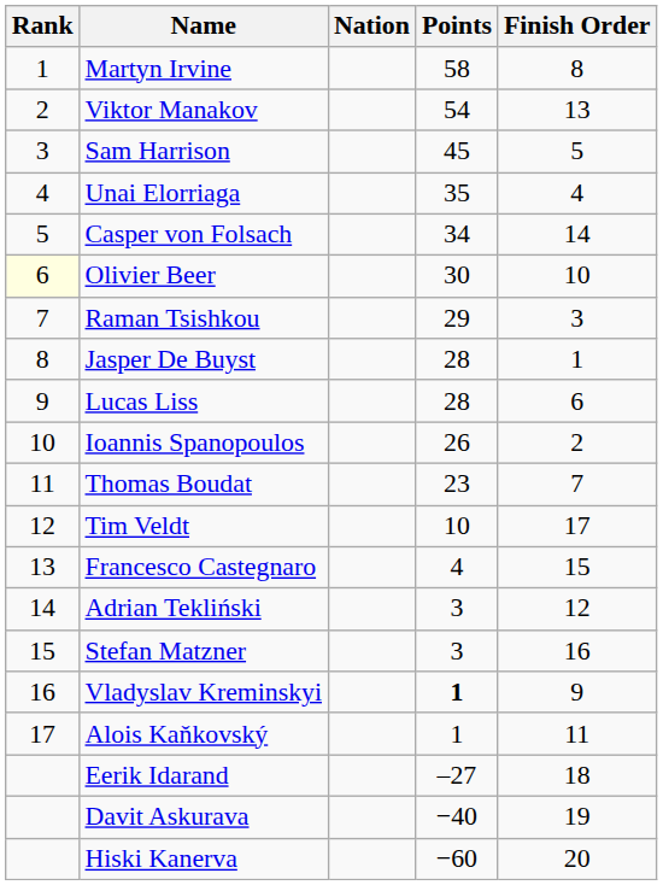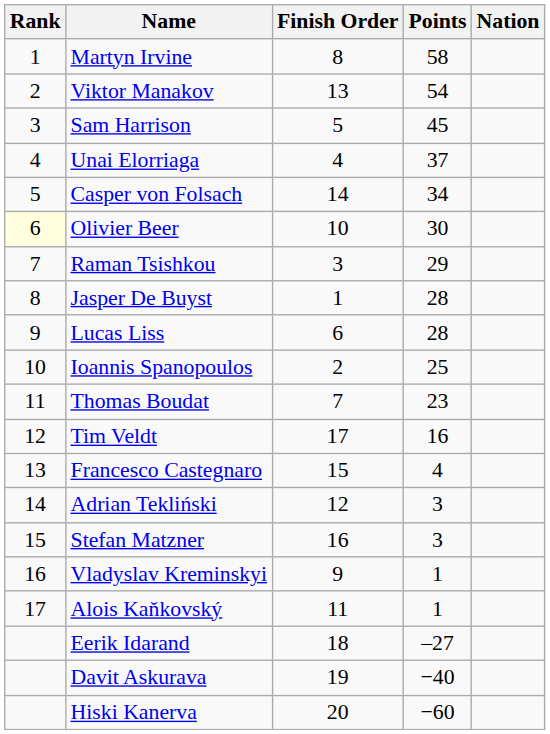 <table class="wikitable sortable" style="text-align:center">
 <tr>
 <th>Rank</th>
 <th>Name</th>
+<th>Finish Order</th>
+<th>Points</th>
 <th>Nation</th>
-<th>Points</th>
-<th>Finish Order</th>
 </tr>
 <tr>
 <td>1</td>
 <td align=left><a href='#'>Martyn Irvine</a></td>
+<td>8</td>
+<td>58</td>
 <td align=left></td>
-<td>58</td>
-<td>8</td>
 </tr>
 <tr>
 <td>2</td>
 <td align=left><a href='#'>Viktor Manakov</a></td>
+<td>13</td>
+<td>54</td>
 <td align=left></td>
-<td>54</td>
-<td>13</td>
 </tr>
 <tr>
 <td>3</td>
 <td align=left><a href='#'>Sam Harrison</a></td>
+<td>5</td>
+<td>45</td>
 <td align=left></td>
-<td>45</td>
-<td>5</td>
 </tr>
 <tr>
 <td>4</td>
 <td align=left><a href='#'>Unai Elorriaga</a></td>
+<td>4</td>
+<td>37</td>
 <td align=left></td>
-<td>35</td>
-<td>4</td>
 </tr>
 <tr>
 <td>5</td>
 <td align=left><a href='#'>Casper von Folsach</a></td>
+<td>14</td>
+<td>34</td>
 <td align=left></td>
-<td>34</td>
-<td>14</td>
 </tr>
 <tr>
 <td style="background: lightyellow;">6</td>
 <td align=left><a href='#'>Olivier Beer</a></td>
+<td>10</td>
+<td>30</td>
 <td align=left></td>
-<td>30</td>
-<td>10</td>
 </tr>
 <tr>
 <td>7</td>
 <td align=left><a href='#'>Raman Tsishkou</a></td>
+<td>3</td>
+<td>29</td>
 <td align=left></td>
-<td>29</td>
-<td>3</td>
 </tr>
 <tr>
 <td>8</td>
 <td align=left><a href='#'>Jasper De Buyst</a></td>
+<td>1</td>
+<td>28</td>
 <td align=left></td>
-<td>28</td>
-<td>1</td>
 </tr>
 <tr>
 <td>9</td>
 <td align=left><a href='#'>Lucas Liss</a></td>
+<td>6</td>
+<td>28</td>
 <td align=left></td>
-<td>28</td>
-<td>6</td>
 </tr>
 <tr>
 <td>10</td>
 <td align=left><a href='#'>Ioannis Spanopoulos</a></td>
+<td>2</td>
+<td>25</td>
 <td align=left></td>
-<td>26</td>
-<td>2</td>
 </tr>
 <tr>
 <td>11</td>
 <td align=left><a href='#'>Thomas Boudat</a></td>
+<td>7</td>
+<td>23</td>
 <td align=left></td>
-<td>23</td>
-<td>7</td>
 </tr>
 <tr>
 <td>12</td>
 <td align=left><a href='#'>Tim Veldt</a></td>
+<td>17</td>
+<td>16</td>
 <td align=left></td>
-<td>10</td>
-<td>17</td>
 </tr>
 <tr>
 <td>13</td>
 <td align=left><a href='#'>Francesco Castegnaro</a></td>
+<td>15</td>
+<td>4</td>
 <td align=left></td>
-<td>4</td>
-<td>15</td>
 </tr>
 <tr>
 <td>14</td>
 <td align=left><a href='#'>Adrian Tekliński</a></td>
+<td>12</td>
+<td>3</td>
 <td align=left></td>
-<td>3</td>
-<td>12</td>
 </tr>
 <tr>
 <td>15</td>
 <td align=left><a href='#'>Stefan Matzner</a></td>
+<td>16</td>
+<td>3</td>
 <td align=left></td>
-<td>3</td>
-<td>16</td>
 </tr>
 <tr>
 <td>16</td>
 <td align=left><a href='#'>Vladyslav Kreminskyi</a></td>
+<td>9</td>
+<td>1</td>
 <td align=left></td>
-<td><strong>1</strong></td>
-<td>9</td>
 </tr>
 <tr>
 <td>17</td>
 <td align=left><a href='#'>Alois Kaňkovský</a></td>
+<td>11</td>
+<td>1</td>
 <td align=left></td>
-<td>1</td>
-<td>11</td>
 </tr>
 <tr>
 <td></td>
 <td align=left><a href='#'>Eerik Idarand</a></td>
+<td>18</td>
+<td>–27</td>
 <td align=left></td>
-<td>–27</td>
-<td>18</td>
 </tr>
 <tr>
 <td></td>
 <td align=left><a href='#'>Davit Askurava</a></td>
+<td>19</td>
+<td>−40</td>
 <td align=left></td>
-<td>−40</td>
-<td>19</td>
 </tr>
 <tr>
 <td></td>
 <td align=left><a href='#'>Hiski Kanerva</a></td>
+<td>20</td>
+<td>−60</td>
 <td align=left></td>
-<td>−60</td>
-<td>20</td>
 </tr>
 </table>
